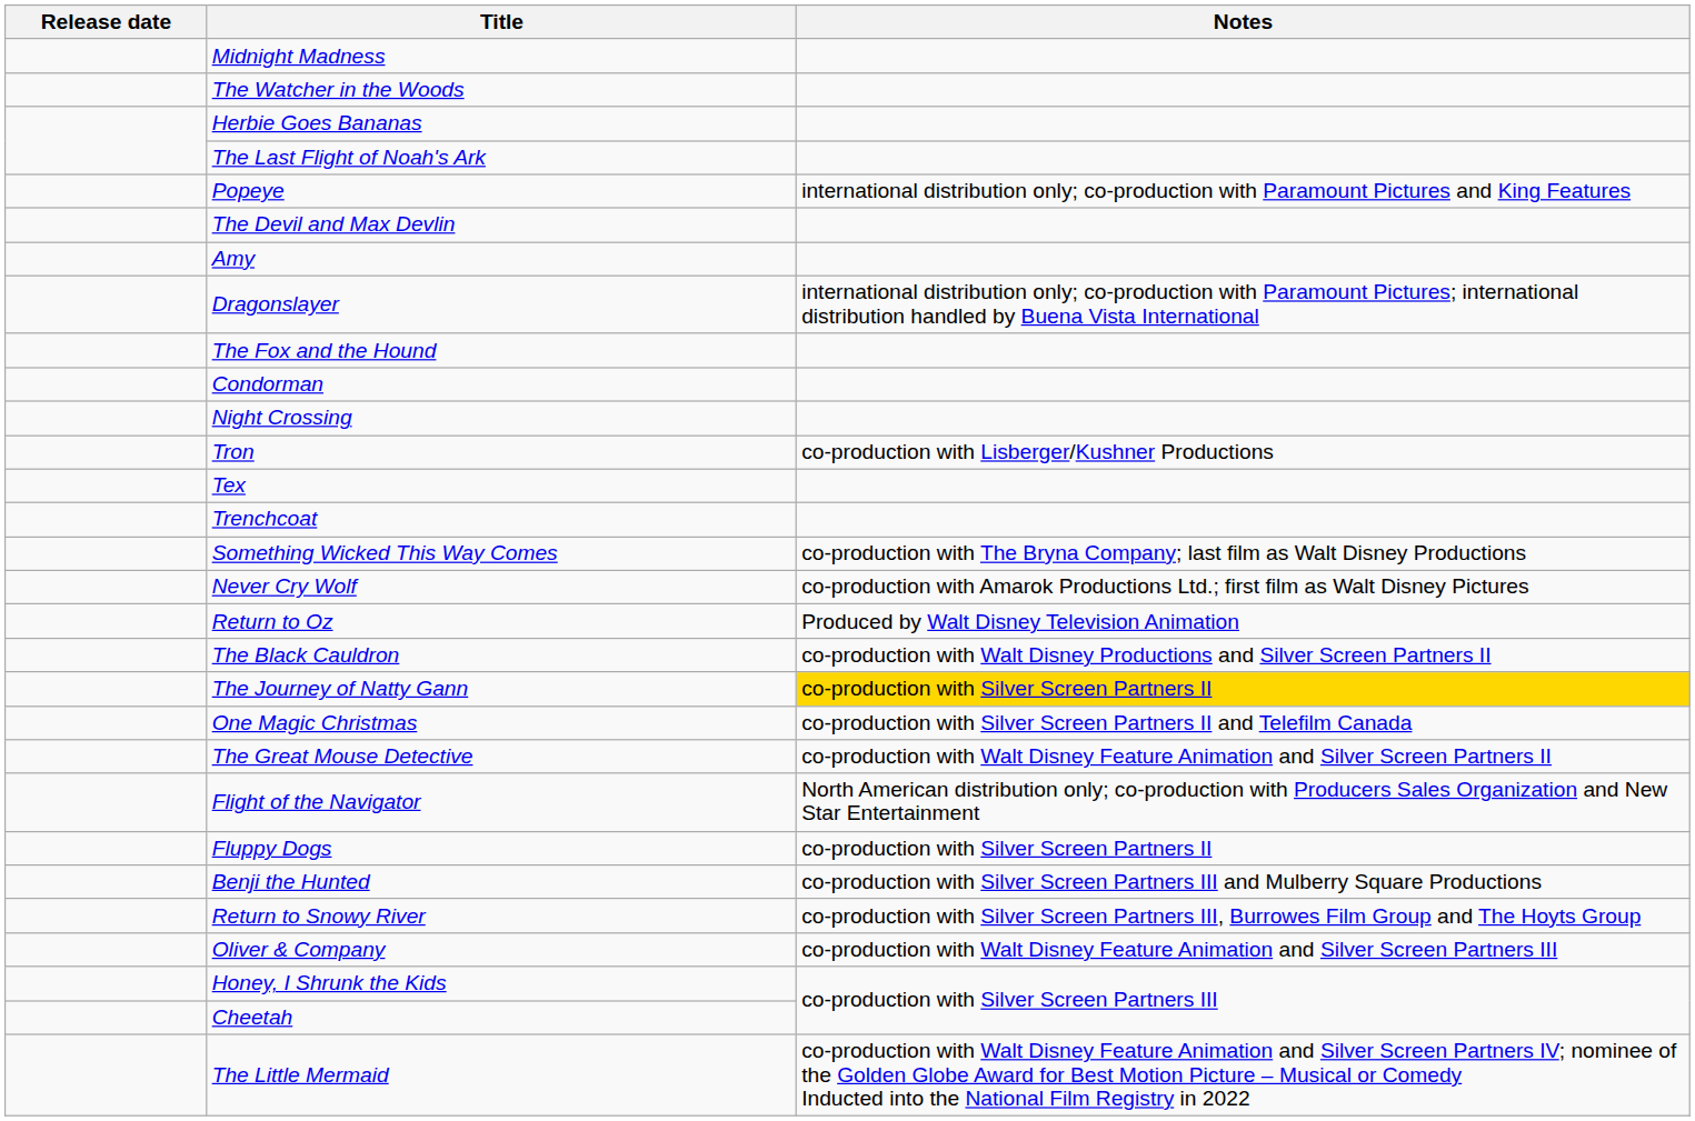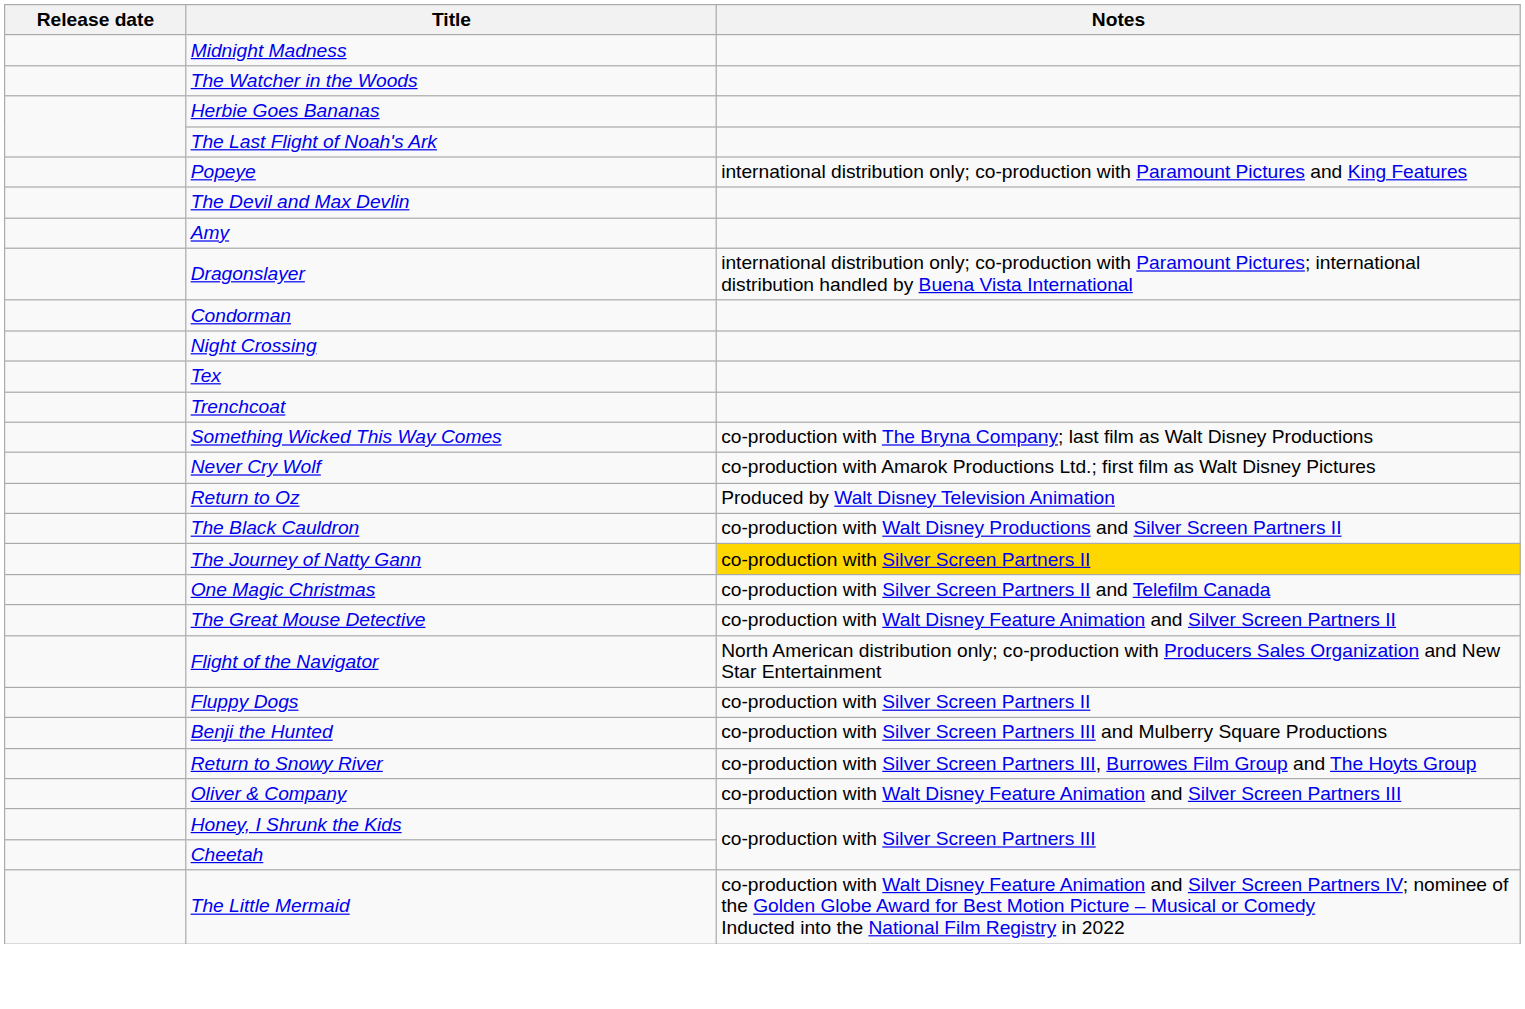 <table class="wikitable sortable" style="width:100%;">
 <tr>
 <th style="width:9em;">Release date</th>
 <th style="width:35%;">Title</th>
 <th>Notes</th>
 </tr>
 <tr>
 <td></td>
 <td><em><a href='#'>Midnight Madness</a></em></td>
 <td></td>
 </tr>
 <tr>
 <td></td>
 <td><em><a href='#'>The Watcher in the Woods</a></em></td>
 <td></td>
 </tr>
 <tr>
 <td rowspan="2"></td>
 <td><em><a href='#'>Herbie Goes Bananas</a></em></td>
 <td></td>
 </tr>
 <tr>
 <td><em><a href='#'>The Last Flight of Noah's Ark</a></em></td>
 <td></td>
 </tr>
 <tr>
 <td></td>
 <td><em><a href='#'>Popeye</a></em></td>
 <td>international distribution only; co-production with <a href='#'>Paramount Pictures</a> and <a href='#'>King Features</a></td>
 </tr>
 <tr>
 <td></td>
 <td><em><a href='#'>The Devil and Max Devlin</a></em></td>
 <td></td>
 </tr>
 <tr>
 <td></td>
 <td><em><a href='#'>Amy</a></em></td>
 <td></td>
 </tr>
 <tr>
 <td></td>
 <td><em><a href='#'>Dragonslayer</a></em></td>
 <td>international distribution only; co-production with <a href='#'>Paramount Pictures</a>; international distribution handled by <a href='#'>Buena Vista International</a></td>
 </tr>
 <tr>
 <td></td>
-<td><em><a href='#'>The Fox and the Hound</a></em></td>
-<td></td>
-</tr>
-<tr>
-<td></td>
 <td><em><a href='#'>Condorman</a></em></td>
 <td></td>
 </tr>
 <tr>
 <td></td>
 <td><em><a href='#'>Night Crossing</a></em></td>
 <td></td>
-</tr>
-<tr>
-<td></td>
-<td><em><a href='#'>Tron</a></em></td>
-<td>co-production with <a href='#'>Lisberger</a>/<a href='#'>Kushner</a> Productions</td>
 </tr>
 <tr>
 <td></td>
 <td><em><a href='#'>Tex</a></em></td>
 <td></td>
 </tr>
 <tr>
 <td></td>
 <td><em><a href='#'>Trenchcoat</a></em></td>
 <td></td>
 </tr>
 <tr>
 <td></td>
 <td><em><a href='#'>Something Wicked This Way Comes</a></em></td>
 <td>co-production with <a href='#'>The Bryna Company</a>; last film as Walt Disney Productions</td>
 </tr>
 <tr>
 <td></td>
 <td><em><a href='#'>Never Cry Wolf</a></em></td>
 <td>co-production with Amarok Productions Ltd.; first film as Walt Disney Pictures</td>
 </tr>
 <tr>
 <td></td>
 <td><em><a href='#'>Return to Oz</a></em></td>
 <td>Produced by <a href='#'>Walt Disney Television Animation</a></td>
 </tr>
 <tr>
 <td></td>
 <td><em><a href='#'>The Black Cauldron</a></em></td>
 <td>co-production with <a href='#'>Walt Disney Productions</a> and <a href='#'>Silver Screen Partners II</a></td>
 </tr>
 <tr>
 <td></td>
 <td><em><a href='#'>The Journey of Natty Gann</a></em></td>
 <td style="background: gold;">co-production with <a href='#'>Silver Screen Partners II</a></td>
 </tr>
 <tr>
 <td></td>
 <td><em><a href='#'>One Magic Christmas</a></em></td>
 <td>co-production with <a href='#'>Silver Screen Partners II</a> and <a href='#'>Telefilm Canada</a></td>
 </tr>
 <tr>
 <td></td>
 <td><em><a href='#'>The Great Mouse Detective</a></em></td>
 <td>co-production with <a href='#'>Walt Disney Feature Animation</a> and <a href='#'>Silver Screen Partners II</a></td>
 </tr>
 <tr>
 <td></td>
 <td><em><a href='#'>Flight of the Navigator</a></em></td>
 <td>North American distribution only; co-production with <a href='#'>Producers Sales Organization</a> and New Star Entertainment</td>
 </tr>
 <tr>
 <td></td>
 <td><em><a href='#'>Fluppy Dogs</a></em></td>
 <td>co-production with <a href='#'>Silver Screen Partners II</a></td>
 </tr>
 <tr>
 <td></td>
 <td><em><a href='#'>Benji the Hunted</a></em></td>
 <td>co-production with <a href='#'>Silver Screen Partners III</a> and Mulberry Square Productions</td>
 </tr>
 <tr>
 <td></td>
 <td><em><a href='#'>Return to Snowy River</a></em></td>
 <td>co-production with <a href='#'>Silver Screen Partners III</a>, <a href='#'>Burrowes Film Group</a> and <a href='#'>The Hoyts Group</a></td>
 </tr>
 <tr>
 <td></td>
 <td><em><a href='#'>Oliver & Company</a></em></td>
 <td>co-production with <a href='#'>Walt Disney Feature Animation</a> and <a href='#'>Silver Screen Partners III</a></td>
 </tr>
 <tr>
 <td></td>
 <td><em><a href='#'>Honey, I Shrunk the Kids</a></em></td>
 <td rowspan="2">co-production with <a href='#'>Silver Screen Partners III</a></td>
 </tr>
 <tr>
 <td></td>
 <td><em><a href='#'>Cheetah</a></em></td>
 </tr>
 <tr>
 <td></td>
 <td><em><a href='#'>The Little Mermaid</a></em></td>
 <td>co-production with <a href='#'>Walt Disney Feature Animation</a> and <a href='#'>Silver Screen Partners IV</a>; nominee of the <a href='#'>Golden Globe Award for Best Motion Picture – Musical or Comedy</a><br>Inducted into the <a href='#'>National Film Registry</a> in 2022</td>
 </tr>
 </table>
